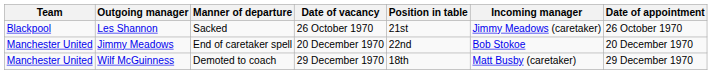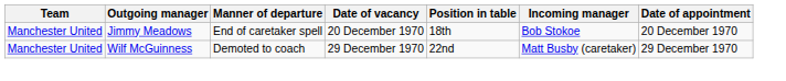 <table class="wikitable">
 <tr>
 <th>Team</th>
 <th>Outgoing manager</th>
 <th>Manner of departure</th>
 <th>Date of vacancy</th>
 <th>Position in table</th>
 <th>Incoming manager</th>
 <th>Date of appointment</th>
 </tr>
 <tr>
-<td><a href='#'>Blackpool</a></td>
-<td> <a href='#'>Les Shannon</a></td>
-<td>Sacked</td>
-<td>26 October 1970</td>
-<td>21st</td>
-<td> <a href='#'>Jimmy Meadows</a> (caretaker)</td>
-<td>26 October 1970</td>
-</tr>
-<tr>
 <td><a href='#'>Manchester United</a></td>
 <td> <a href='#'>Jimmy Meadows</a></td>
 <td>End of caretaker spell</td>
 <td>20 December 1970</td>
-<td>22nd</td>
+<td>18th</td>
 <td> <a href='#'>Bob Stokoe</a></td>
 <td>20 December 1970</td>
 </tr>
 <tr>
 <td><a href='#'>Manchester United</a></td>
 <td> <a href='#'>Wilf McGuinness</a></td>
 <td>Demoted to coach</td>
 <td>29 December 1970</td>
-<td>18th</td>
+<td>22nd</td>
 <td> <a href='#'>Matt Busby</a> (caretaker)</td>
 <td>29 December 1970</td>
 </tr>
 </table>
